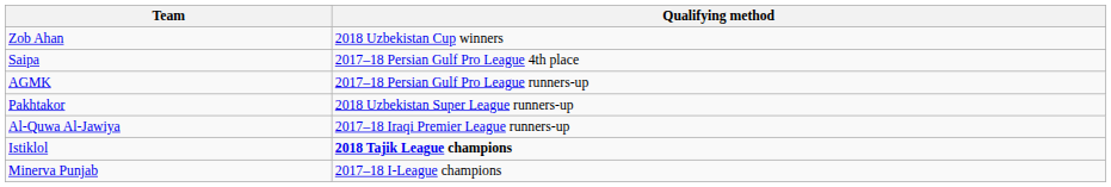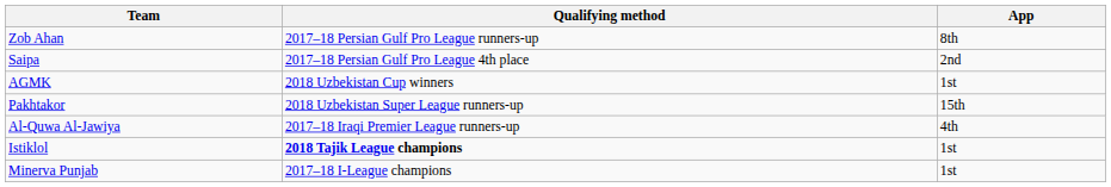 <table class="wikitable" style="table-layout:fixed;width:100%;">
 <tr>
 <th width=25%>Team</th>
 <th width=60%>Qualifying method</th>
+<th width=15%>App </th>
 </tr>
 <tr>
 <td> <a href='#'>Zob Ahan</a></td>
-<td><a href='#'>2018 Uzbekistan Cup</a> winners</td>
+<td><a href='#'>2017–18 Persian Gulf Pro League</a> runners-up</td>
+<td>8th </td>
 </tr>
 <tr>
 <td> <a href='#'>Saipa</a></td>
 <td><a href='#'>2017–18 Persian Gulf Pro League</a> 4th place</td>
+<td>2nd </td>
 </tr>
 <tr>
 <td> <a href='#'>AGMK</a></td>
-<td><a href='#'>2017–18 Persian Gulf Pro League</a> runners-up</td>
+<td><a href='#'>2018 Uzbekistan Cup</a> winners</td>
+<td>1st</td>
 </tr>
 <tr>
 <td> <a href='#'>Pakhtakor</a></td>
 <td><a href='#'>2018 Uzbekistan Super League</a> runners-up</td>
+<td>15th </td>
 </tr>
 <tr>
 <td> <a href='#'>Al-Quwa Al-Jawiya</a></td>
 <td><a href='#'>2017–18 Iraqi Premier League</a> runners-up</td>
+<td>4th </td>
 </tr>
 <tr>
 <td> <a href='#'>Istiklol</a></td>
 <td><strong><a href='#'>2018 Tajik League</a> champions</strong></td>
+<td>1st</td>
 </tr>
 <tr>
 <td> <a href='#'>Minerva Punjab</a></td>
 <td><a href='#'>2017–18 I-League</a> champions</td>
+<td>1st</td>
 </tr>
 </table>
